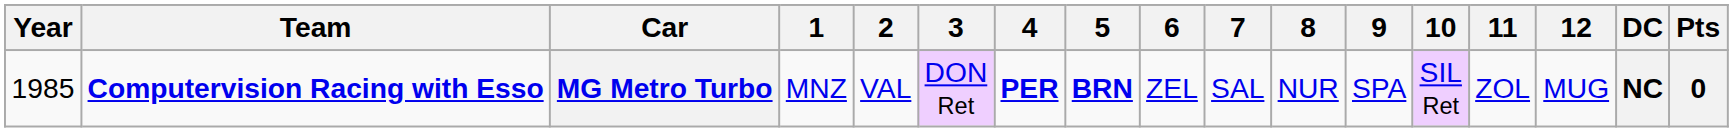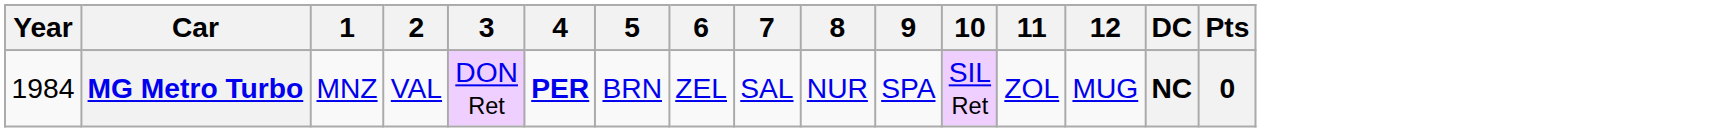 <table class="wikitable" style="text-align:center; font-size:90%">
 <tr>
 <th>Year</th>
-<th>Team</th>
 <th>Car</th>
 <th>1</th>
 <th>2</th>
 <th>3</th>
 <th>4</th>
 <th>5</th>
 <th>6</th>
 <th>7</th>
 <th>8</th>
 <th>9</th>
 <th>10</th>
 <th>11</th>
 <th>12</th>
 <th>DC</th>
 <th>Pts</th>
 </tr>
 <tr>
-<td>1985</td>
-<td align="left"> <a href='#'><strong>Computervision Racing with Esso</strong></a></td>
+<td>1984</td>
 <th><a href='#'>MG Metro Turbo</a></th>
 <td><a href='#'>MNZ</a></td>
 <td><a href='#'>VAL</a></td>
 <td style="background:#EFCFFF;"><a href='#'>DON</a><br><small>Ret</small></td>
 <td><strong><a href='#'>PER</a></strong></td>
-<td><strong><a href='#'>BRN</a></strong></td>
+<td><a href='#'>BRN</a></td>
 <td><a href='#'>ZEL</a></td>
 <td><a href='#'>SAL</a></td>
 <td><a href='#'>NUR</a></td>
 <td><a href='#'>SPA</a></td>
 <td style="background:#EFCFFF;"><a href='#'>SIL</a><br><small>Ret</small></td>
 <td><a href='#'>ZOL</a></td>
 <td><a href='#'>MUG</a></td>
 <th>NC</th>
 <th>0</th>
 </tr>
 </table>
